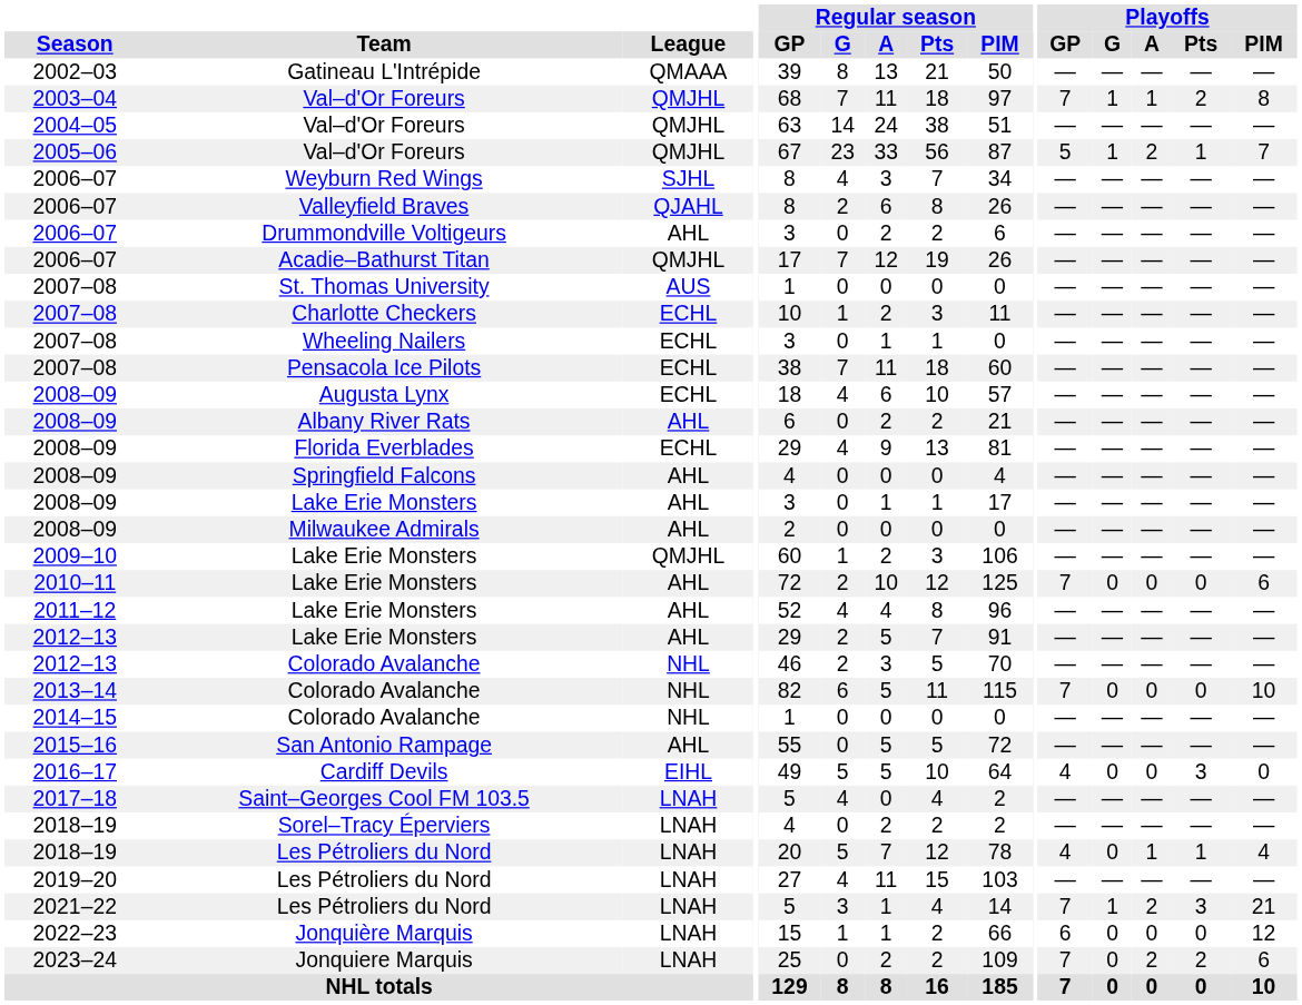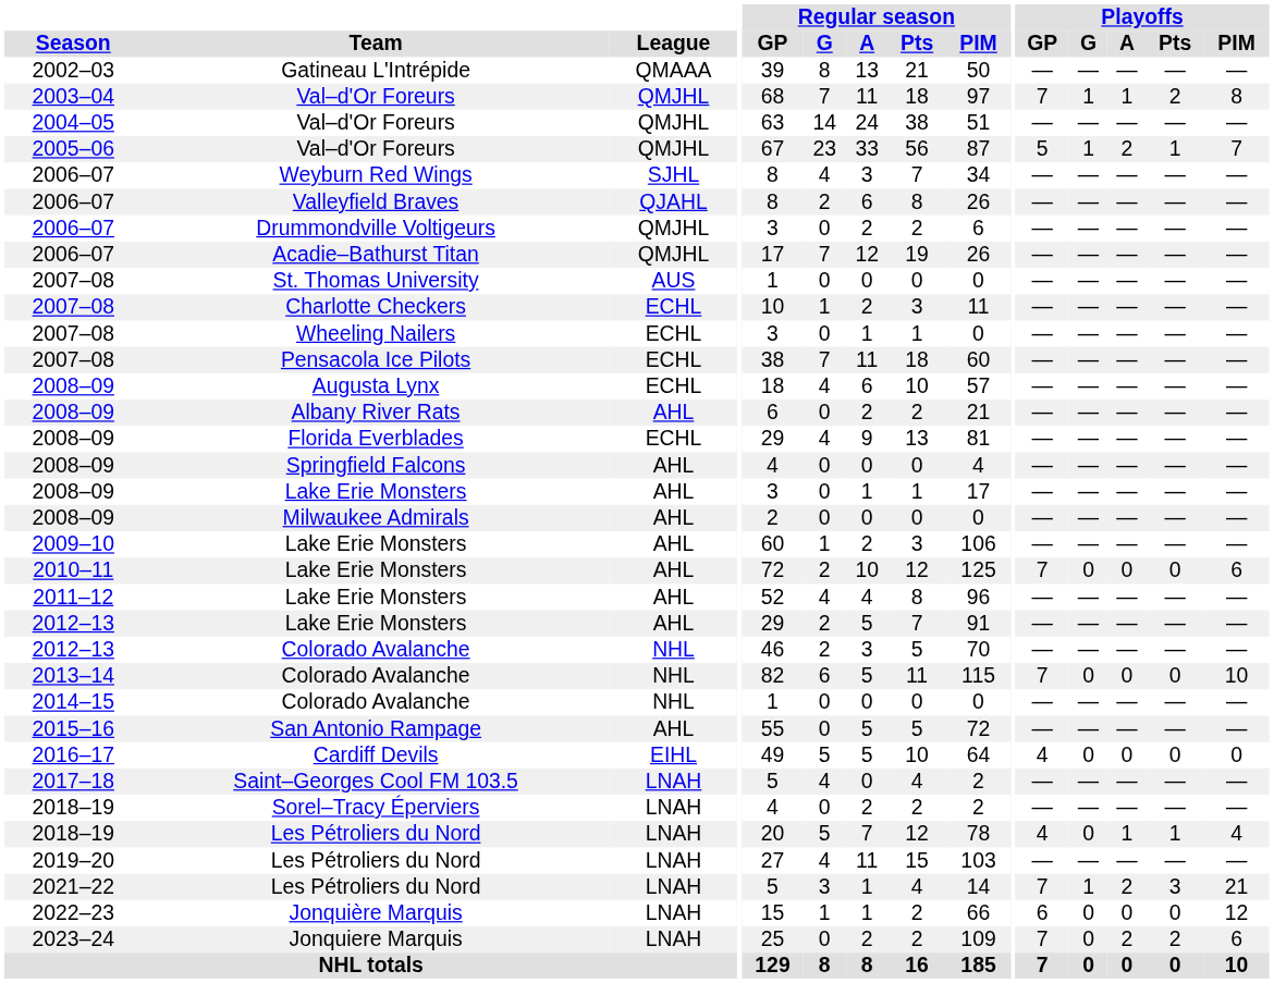 <table border="0" cellpadding="1" cellspacing="0" style="text-align:center; width:60em">
 <tr bgcolor="#e0e0e0">
 <th colspan="3" bgcolor="#ffffff"></th>
 <th rowspan="99" bgcolor="#ffffff"></th>
 <th colspan="5"><a href='#'>Regular season</a></th>
 <th rowspan="99" bgcolor="#ffffff"></th>
 <th colspan="5"><a href='#'>Playoffs</a></th>
 </tr>
 <tr bgcolor="#e0e0e0">
 <th><a href='#'>Season</a></th>
 <th>Team</th>
 <th>League</th>
 <th>GP</th>
 <th><a href='#'>G</a></th>
 <th><a href='#'>A</a></th>
 <th><a href='#'>Pts</a></th>
 <th><a href='#'>PIM</a></th>
 <th>GP</th>
 <th>G</th>
 <th>A</th>
 <th>Pts</th>
 <th>PIM</th>
 </tr>
 <tr>
 <td>2002–03</td>
 <td>Gatineau L'Intrépide</td>
 <td>QMAAA</td>
 <td>39</td>
 <td>8</td>
 <td>13</td>
 <td>21</td>
 <td>50</td>
 <td>—</td>
 <td>—</td>
 <td>—</td>
 <td>—</td>
 <td>—</td>
 </tr>
 <tr bgcolor=#f0f0f0>
 <td><a href='#'>2003–04</a></td>
 <td><a href='#'>Val–d'Or Foreurs</a></td>
 <td><a href='#'>QMJHL</a></td>
 <td>68</td>
 <td>7</td>
 <td>11</td>
 <td>18</td>
 <td>97</td>
 <td>7</td>
 <td>1</td>
 <td>1</td>
 <td>2</td>
 <td>8</td>
 </tr>
 <tr>
 <td><a href='#'>2004–05</a></td>
 <td>Val–d'Or Foreurs</td>
 <td>QMJHL</td>
 <td>63</td>
 <td>14</td>
 <td>24</td>
 <td>38</td>
 <td>51</td>
 <td>—</td>
 <td>—</td>
 <td>—</td>
 <td>—</td>
 <td>—</td>
 </tr>
 <tr bgcolor=#f0f0f0>
 <td><a href='#'>2005–06</a></td>
 <td>Val–d'Or Foreurs</td>
 <td>QMJHL</td>
 <td>67</td>
 <td>23</td>
 <td>33</td>
 <td>56</td>
 <td>87</td>
 <td>5</td>
 <td>1</td>
 <td>2</td>
 <td>1</td>
 <td>7</td>
 </tr>
 <tr>
 <td>2006–07</td>
 <td><a href='#'>Weyburn Red Wings</a></td>
 <td><a href='#'>SJHL</a></td>
 <td>8</td>
 <td>4</td>
 <td>3</td>
 <td>7</td>
 <td>34</td>
 <td>—</td>
 <td>—</td>
 <td>—</td>
 <td>—</td>
 <td>—</td>
 </tr>
 <tr bgcolor=#f0f0f0>
 <td>2006–07</td>
 <td><a href='#'>Valleyfield Braves</a></td>
 <td><a href='#'>QJAHL</a></td>
 <td>8</td>
 <td>2</td>
 <td>6</td>
 <td>8</td>
 <td>26</td>
 <td>—</td>
 <td>—</td>
 <td>—</td>
 <td>—</td>
 <td>—</td>
 </tr>
 <tr>
 <td><a href='#'>2006–07</a></td>
 <td><a href='#'>Drummondville Voltigeurs</a></td>
-<td>AHL</td>
+<td>QMJHL</td>
 <td>3</td>
 <td>0</td>
 <td>2</td>
 <td>2</td>
 <td>6</td>
 <td>—</td>
 <td>—</td>
 <td>—</td>
 <td>—</td>
 <td>—</td>
 </tr>
 <tr bgcolor=#f0f0f0>
 <td>2006–07</td>
 <td><a href='#'>Acadie–Bathurst Titan</a></td>
 <td>QMJHL</td>
 <td>17</td>
 <td>7</td>
 <td>12</td>
 <td>19</td>
 <td>26</td>
 <td>—</td>
 <td>—</td>
 <td>—</td>
 <td>—</td>
 <td>—</td>
 </tr>
 <tr>
 <td>2007–08</td>
 <td><a href='#'>St. Thomas University</a></td>
 <td><a href='#'>AUS</a></td>
 <td>1</td>
 <td>0</td>
 <td>0</td>
 <td>0</td>
 <td>0</td>
 <td>—</td>
 <td>—</td>
 <td>—</td>
 <td>—</td>
 <td>—</td>
 </tr>
 <tr bgcolor=#f0f0f0>
 <td><a href='#'>2007–08</a></td>
 <td><a href='#'>Charlotte Checkers</a></td>
 <td><a href='#'>ECHL</a></td>
 <td>10</td>
 <td>1</td>
 <td>2</td>
 <td>3</td>
 <td>11</td>
 <td>—</td>
 <td>—</td>
 <td>—</td>
 <td>—</td>
 <td>—</td>
 </tr>
 <tr>
 <td>2007–08</td>
 <td><a href='#'>Wheeling Nailers</a></td>
 <td>ECHL</td>
 <td>3</td>
 <td>0</td>
 <td>1</td>
 <td>1</td>
 <td>0</td>
 <td>—</td>
 <td>—</td>
 <td>—</td>
 <td>—</td>
 <td>—</td>
 </tr>
 <tr bgcolor=#f0f0f0>
 <td>2007–08</td>
 <td><a href='#'>Pensacola Ice Pilots</a></td>
 <td>ECHL</td>
 <td>38</td>
 <td>7</td>
 <td>11</td>
 <td>18</td>
 <td>60</td>
 <td>—</td>
 <td>—</td>
 <td>—</td>
 <td>—</td>
 <td>—</td>
 </tr>
 <tr>
 <td><a href='#'>2008–09</a></td>
 <td><a href='#'>Augusta Lynx</a></td>
 <td>ECHL</td>
 <td>18</td>
 <td>4</td>
 <td>6</td>
 <td>10</td>
 <td>57</td>
 <td>—</td>
 <td>—</td>
 <td>—</td>
 <td>—</td>
 <td>—</td>
 </tr>
 <tr bgcolor=#f0f0f0>
 <td><a href='#'>2008–09</a></td>
 <td><a href='#'>Albany River Rats</a></td>
 <td><a href='#'>AHL</a></td>
 <td>6</td>
 <td>0</td>
 <td>2</td>
 <td>2</td>
 <td>21</td>
 <td>—</td>
 <td>—</td>
 <td>—</td>
 <td>—</td>
 <td>—</td>
 </tr>
 <tr>
 <td>2008–09</td>
 <td><a href='#'>Florida Everblades</a></td>
 <td>ECHL</td>
 <td>29</td>
 <td>4</td>
 <td>9</td>
 <td>13</td>
 <td>81</td>
 <td>—</td>
 <td>—</td>
 <td>—</td>
 <td>—</td>
 <td>—</td>
 </tr>
 <tr bgcolor=#f0f0f0>
 <td>2008–09</td>
 <td><a href='#'>Springfield Falcons</a></td>
 <td>AHL</td>
 <td>4</td>
 <td>0</td>
 <td>0</td>
 <td>0</td>
 <td>4</td>
 <td>—</td>
 <td>—</td>
 <td>—</td>
 <td>—</td>
 <td>—</td>
 </tr>
 <tr>
 <td>2008–09</td>
 <td><a href='#'>Lake Erie Monsters</a></td>
 <td>AHL</td>
 <td>3</td>
 <td>0</td>
 <td>1</td>
 <td>1</td>
 <td>17</td>
 <td>—</td>
 <td>—</td>
 <td>—</td>
 <td>—</td>
 <td>—</td>
 </tr>
 <tr bgcolor=#f0f0f0>
 <td>2008–09</td>
 <td><a href='#'>Milwaukee Admirals</a></td>
 <td>AHL</td>
 <td>2</td>
 <td>0</td>
 <td>0</td>
 <td>0</td>
 <td>0</td>
 <td>—</td>
 <td>—</td>
 <td>—</td>
 <td>—</td>
 <td>—</td>
 </tr>
 <tr>
 <td><a href='#'>2009–10</a></td>
 <td>Lake Erie Monsters</td>
-<td>QMJHL</td>
+<td>AHL</td>
 <td>60</td>
 <td>1</td>
 <td>2</td>
 <td>3</td>
 <td>106</td>
 <td>—</td>
 <td>—</td>
 <td>—</td>
 <td>—</td>
 <td>—</td>
 </tr>
 <tr bgcolor=#f0f0f0>
 <td><a href='#'>2010–11</a></td>
 <td>Lake Erie Monsters</td>
 <td>AHL</td>
 <td>72</td>
 <td>2</td>
 <td>10</td>
 <td>12</td>
 <td>125</td>
 <td>7</td>
 <td>0</td>
 <td>0</td>
 <td>0</td>
 <td>6</td>
 </tr>
 <tr>
 <td><a href='#'>2011–12</a></td>
 <td>Lake Erie Monsters</td>
 <td>AHL</td>
 <td>52</td>
 <td>4</td>
 <td>4</td>
 <td>8</td>
 <td>96</td>
 <td>—</td>
 <td>—</td>
 <td>—</td>
 <td>—</td>
 <td>—</td>
 </tr>
 <tr bgcolor=#f0f0f0>
 <td><a href='#'>2012–13</a></td>
 <td>Lake Erie Monsters</td>
 <td>AHL</td>
 <td>29</td>
 <td>2</td>
 <td>5</td>
 <td>7</td>
 <td>91</td>
 <td>—</td>
 <td>—</td>
 <td>—</td>
 <td>—</td>
 <td>—</td>
 </tr>
 <tr>
 <td><a href='#'>2012–13</a></td>
 <td><a href='#'>Colorado Avalanche</a></td>
 <td><a href='#'>NHL</a></td>
 <td>46</td>
 <td>2</td>
 <td>3</td>
 <td>5</td>
 <td>70</td>
 <td>—</td>
 <td>—</td>
 <td>—</td>
 <td>—</td>
 <td>—</td>
 </tr>
 <tr bgcolor=#f0f0f0>
 <td><a href='#'>2013–14</a></td>
 <td>Colorado Avalanche</td>
 <td>NHL</td>
 <td>82</td>
 <td>6</td>
 <td>5</td>
 <td>11</td>
 <td>115</td>
 <td>7</td>
 <td>0</td>
 <td>0</td>
 <td>0</td>
 <td>10</td>
 </tr>
 <tr>
 <td><a href='#'>2014–15</a></td>
 <td>Colorado Avalanche</td>
 <td>NHL</td>
 <td>1</td>
 <td>0</td>
 <td>0</td>
 <td>0</td>
 <td>0</td>
 <td>—</td>
 <td>—</td>
 <td>—</td>
 <td>—</td>
 <td>—</td>
 </tr>
 <tr bgcolor=#f0f0f0>
 <td><a href='#'>2015–16</a></td>
 <td><a href='#'>San Antonio Rampage</a></td>
 <td>AHL</td>
 <td>55</td>
 <td>0</td>
 <td>5</td>
 <td>5</td>
 <td>72</td>
 <td>—</td>
 <td>—</td>
 <td>—</td>
 <td>—</td>
 <td>—</td>
 </tr>
 <tr>
 <td><a href='#'>2016–17</a></td>
 <td><a href='#'>Cardiff Devils</a></td>
 <td><a href='#'>EIHL</a></td>
 <td>49</td>
 <td>5</td>
 <td>5</td>
 <td>10</td>
 <td>64</td>
 <td>4</td>
 <td>0</td>
 <td>0</td>
-<td>3</td>
+<td>0</td>
 <td>0</td>
 </tr>
 <tr bgcolor=#f0f0f0>
 <td><a href='#'>2017–18</a></td>
 <td><a href='#'>Saint–Georges Cool FM 103.5</a></td>
 <td><a href='#'>LNAH</a></td>
 <td>5</td>
 <td>4</td>
 <td>0</td>
 <td>4</td>
 <td>2</td>
 <td>—</td>
 <td>—</td>
 <td>—</td>
 <td>—</td>
 <td>—</td>
 </tr>
 <tr>
 <td>2018–19</td>
 <td><a href='#'>Sorel–Tracy Éperviers</a></td>
 <td>LNAH</td>
 <td>4</td>
 <td>0</td>
 <td>2</td>
 <td>2</td>
 <td>2</td>
 <td>—</td>
 <td>—</td>
 <td>—</td>
 <td>—</td>
 <td>—</td>
 </tr>
 <tr bgcolor=#f0f0f0>
 <td>2018–19</td>
 <td><a href='#'>Les Pétroliers du Nord</a></td>
 <td>LNAH</td>
 <td>20</td>
 <td>5</td>
 <td>7</td>
 <td>12</td>
 <td>78</td>
 <td>4</td>
 <td>0</td>
 <td>1</td>
 <td>1</td>
 <td>4</td>
 </tr>
 <tr>
 <td>2019–20</td>
 <td>Les Pétroliers du Nord</td>
 <td>LNAH</td>
 <td>27</td>
 <td>4</td>
 <td>11</td>
 <td>15</td>
 <td>103</td>
 <td>—</td>
 <td>—</td>
 <td>—</td>
 <td>—</td>
 <td>—</td>
 </tr>
 <tr bgcolor=#f0f0f0>
 <td>2021–22</td>
 <td>Les Pétroliers du Nord</td>
 <td>LNAH</td>
 <td>5</td>
 <td>3</td>
 <td>1</td>
 <td>4</td>
 <td>14</td>
 <td>7</td>
 <td>1</td>
 <td>2</td>
 <td>3</td>
 <td>21</td>
 </tr>
 <tr>
 <td>2022–23</td>
 <td><a href='#'>Jonquière Marquis</a></td>
 <td>LNAH</td>
 <td>15</td>
 <td>1</td>
 <td>1</td>
 <td>2</td>
 <td>66</td>
 <td>6</td>
 <td>0</td>
 <td>0</td>
 <td>0</td>
 <td>12</td>
 </tr>
 <tr bgcolor=#f0f0f0>
 <td>2023–24</td>
 <td>Jonquiere Marquis</td>
 <td>LNAH</td>
 <td>25</td>
 <td>0</td>
 <td>2</td>
 <td>2</td>
 <td>109</td>
 <td>7</td>
 <td>0</td>
 <td>2</td>
 <td>2</td>
 <td>6<br></td>
 </tr>
 <tr bgcolor="#e0e0e0">
 <th colspan="3">NHL totals</th>
 <th>129</th>
 <th>8</th>
 <th>8</th>
 <th>16</th>
 <th>185</th>
 <th>7</th>
 <th>0</th>
 <th>0</th>
 <th>0</th>
 <th>10</th>
 </tr>
 </table>
